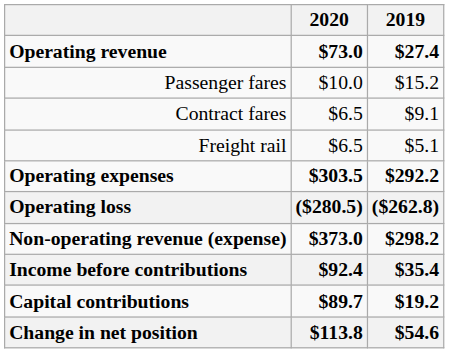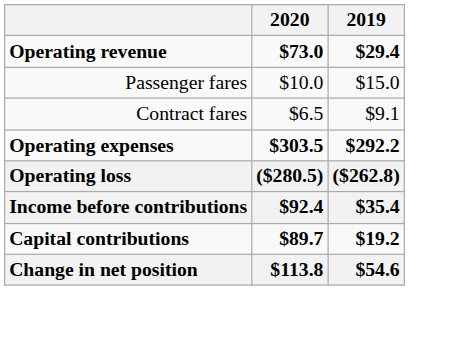 <table class="wikitable" style="text-align: right;">
 <tr>
 <th></th>
 <th>2020</th>
 <th>2019</th>
 </tr>
 <tr>
 <td style=text-align:left><strong>Operating revenue</strong></td>
 <td><strong>$73.0</strong></td>
-<td><strong>$27.4</strong></td>
+<td><strong>$29.4</strong></td>
 </tr>
 <tr>
 <td>Passenger fares</td>
 <td>$10.0</td>
-<td>$15.2</td>
+<td>$15.0</td>
 </tr>
 <tr>
 <td>Contract fares</td>
 <td>$6.5</td>
 <td>$9.1</td>
-</tr>
-<tr>
-<td>Freight rail</td>
-<td>$6.5</td>
-<td>$5.1</td>
 </tr>
 <tr>
 <td style=text-align:left><strong>Operating expenses</strong></td>
 <td><strong>$303.5</strong></td>
 <td><strong>$292.2</strong></td>
 </tr>
 <tr>
 <th style=text-align:left><strong>Operating loss</strong></th>
 <th style=text-align:right><strong>($280.5)</strong></th>
 <th style=text-align:right><strong>($262.8)</strong></th>
-</tr>
-<tr>
-<td style=text-align:left><strong>Non-operating revenue (expense)</strong></td>
-<td><strong>$373.0</strong></td>
-<td><strong>$298.2</strong></td>
 </tr>
 <tr>
 <th style=text-align:left><strong>Income before contributions</strong></th>
 <th style=text-align:right><strong>$92.4</strong></th>
 <th style=text-align:right><strong>$35.4</strong></th>
 </tr>
 <tr>
 <td style=text-align:left><strong>Capital contributions</strong></td>
 <td><strong>$89.7</strong></td>
 <td><strong>$19.2</strong></td>
 </tr>
 <tr>
 <th style=text-align:left><strong>Change in net position</strong></th>
 <th style=text-align:right><strong>$113.8</strong></th>
 <th style=text-align:right><strong>$54.6</strong></th>
 </tr>
 </table>
